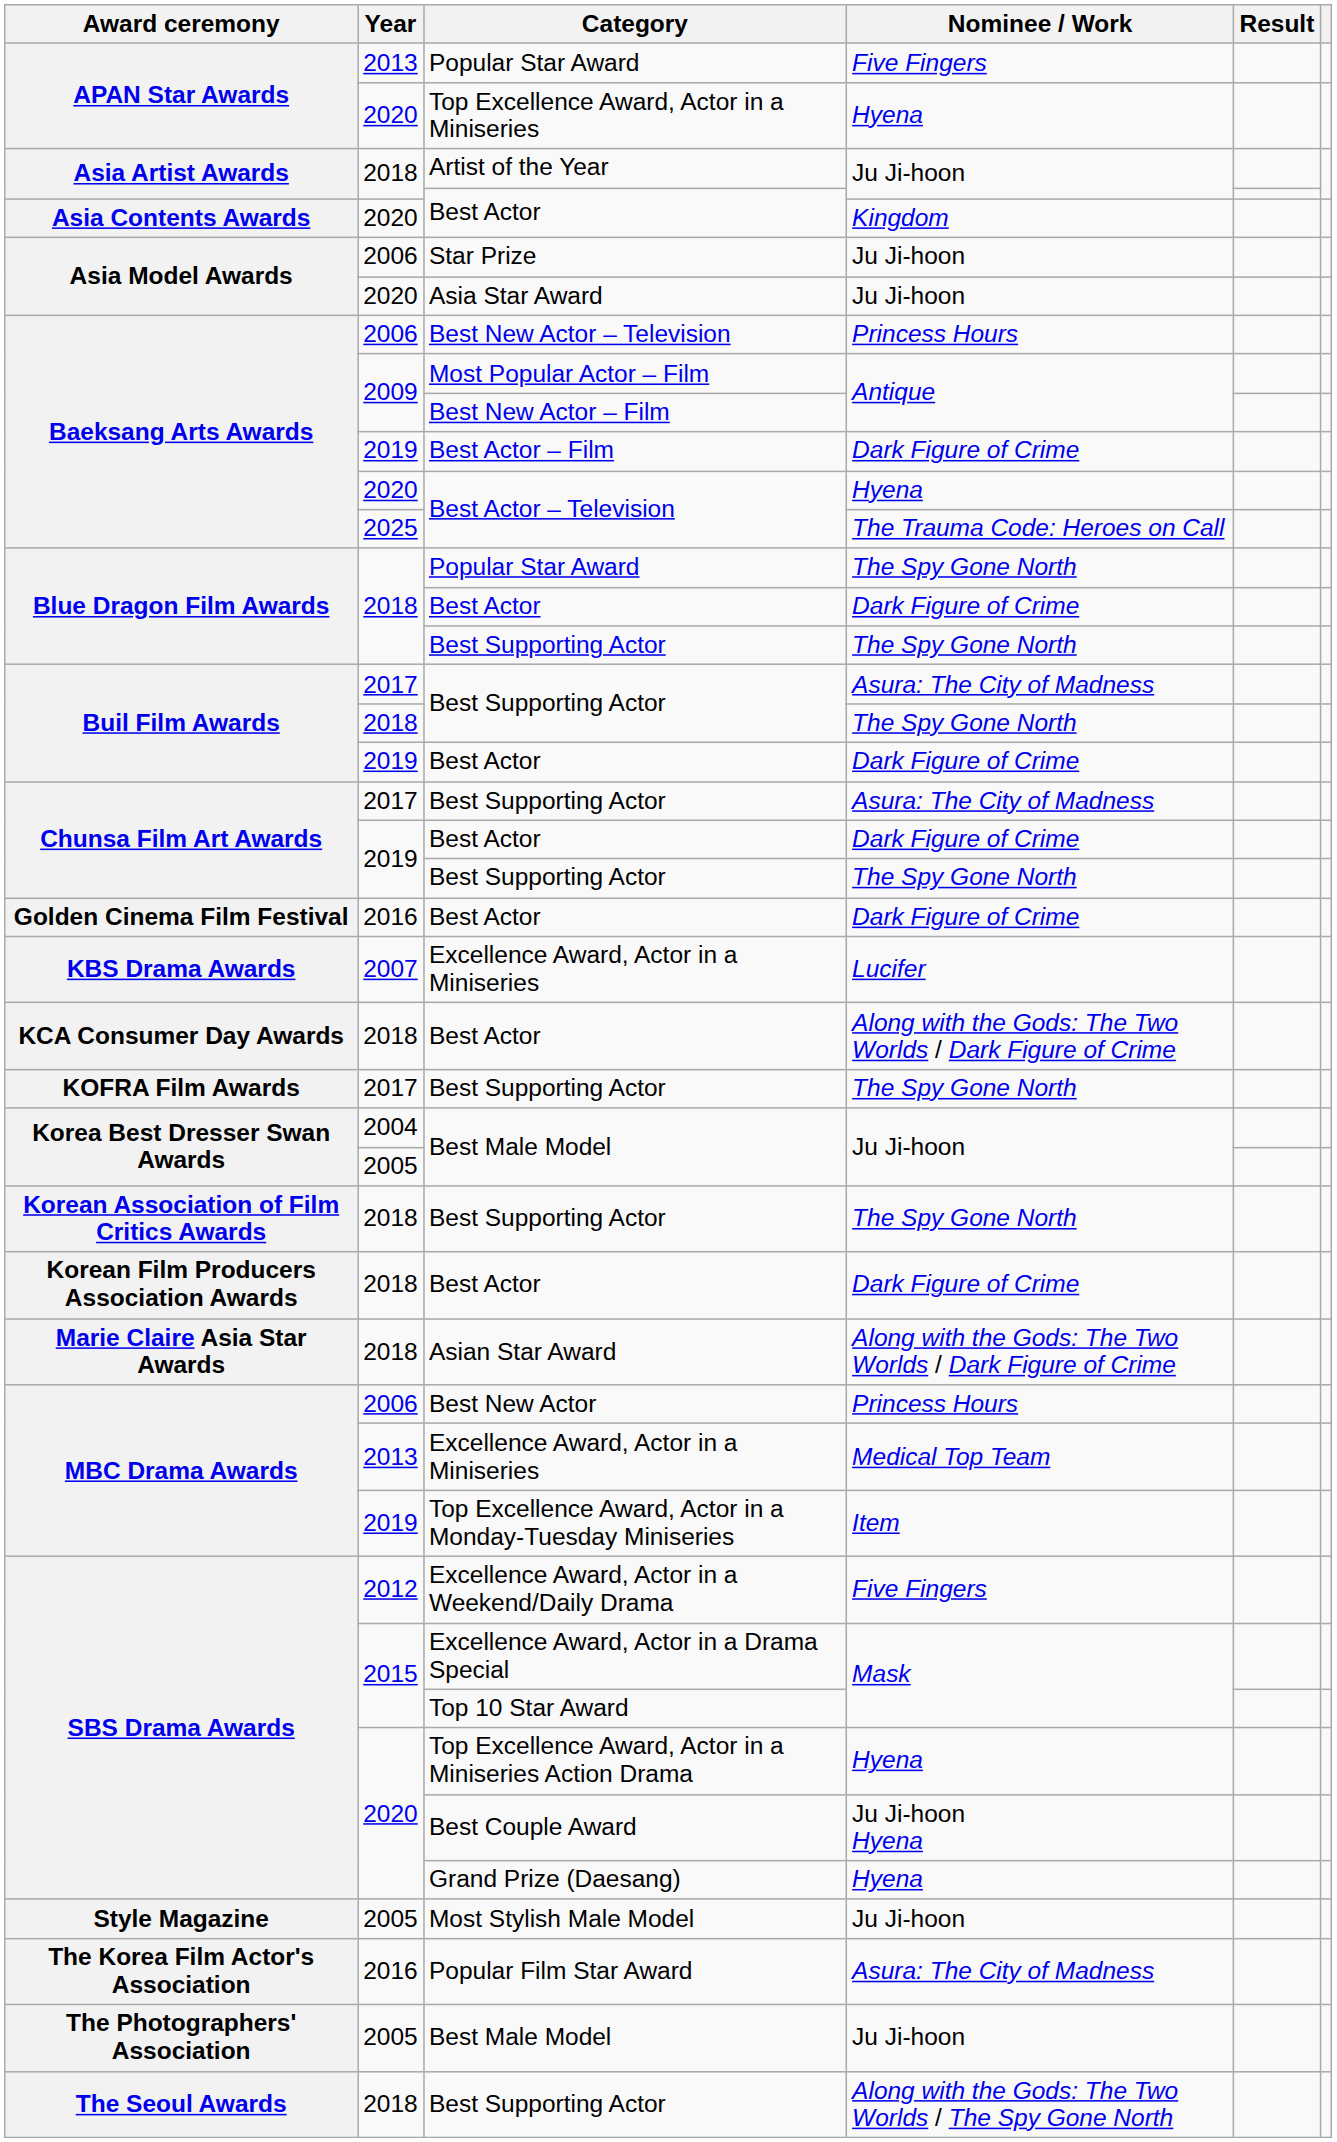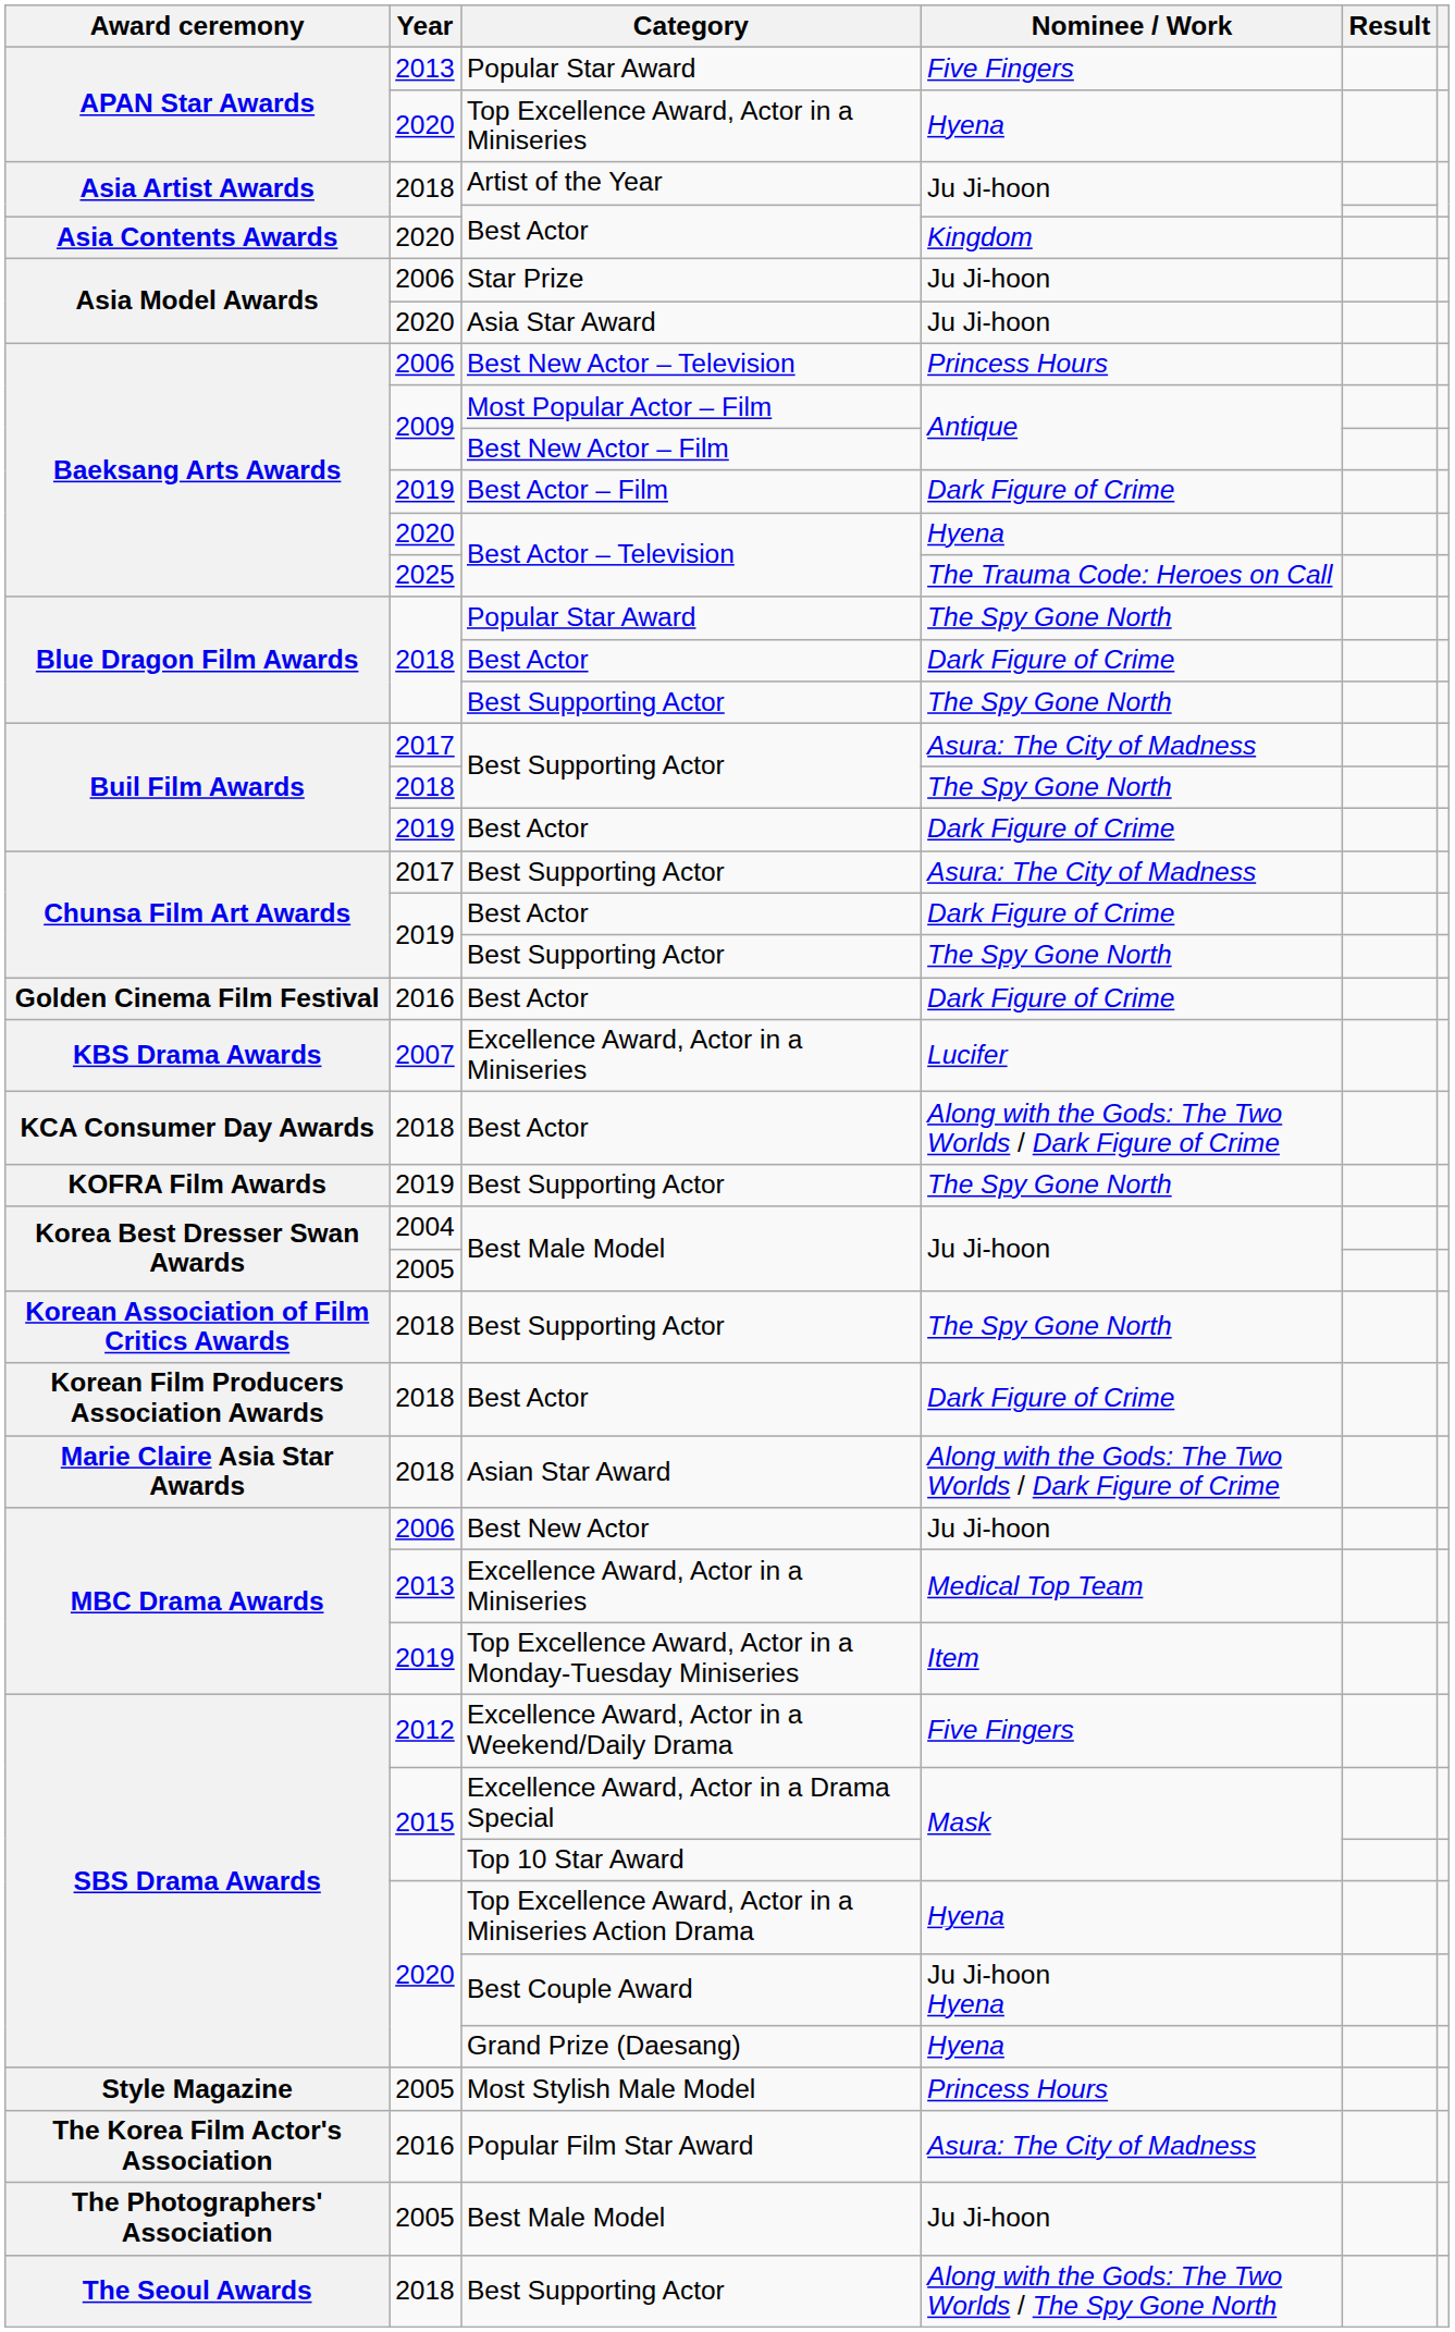 <table class="wikitable plainrowheaders sortable">
 <tr>
 <th scope="col">Award ceremony</th>
 <th scope="col">Year</th>
 <th scope="col">Category</th>
 <th scope="col">Nominee / Work</th>
 <th scope="col">Result</th>
 <th scope="col" class="unsortable"></th>
 </tr>
 <tr>
 <th scope="row" rowspan="2"><a href='#'>APAN Star Awards</a></th>
 <td style="text-align:center"><a href='#'>2013</a></td>
 <td>Popular Star Award</td>
 <td><em><a href='#'>Five Fingers</a></em></td>
 <td></td>
 <td style="text-align:center"></td>
 </tr>
 <tr>
 <td style="text-align:center"><a href='#'>2020</a></td>
 <td>Top Excellence Award, Actor in a Miniseries</td>
 <td><em><a href='#'>Hyena</a></em></td>
 <td></td>
 <td style="text-align:center"></td>
 </tr>
 <tr>
 <th scope="row" rowspan="2"><a href='#'>Asia Artist Awards</a></th>
 <td style="text-align:center" rowspan="2">2018</td>
 <td>Artist of the Year</td>
 <td rowspan="2">Ju Ji-hoon</td>
 <td></td>
 <td style="text-align:center" rowspan="2"></td>
 </tr>
 <tr>
 <td rowspan="2">Best Actor</td>
 <td></td>
 </tr>
 <tr>
 <th scope="row"><a href='#'>Asia Contents Awards</a></th>
 <td style="text-align:center">2020</td>
 <td><em><a href='#'>Kingdom</a></em></td>
 <td></td>
 <td style="text-align:center"></td>
 </tr>
 <tr>
 <th scope="row" rowspan="2">Asia Model Awards</th>
 <td style="text-align:center">2006</td>
 <td>Star Prize</td>
 <td>Ju Ji-hoon</td>
 <td></td>
 <td style="text-align:center"></td>
 </tr>
 <tr>
 <td style="text-align:center">2020</td>
 <td>Asia Star Award</td>
 <td>Ju Ji-hoon</td>
 <td></td>
 <td style="text-align:center"></td>
 </tr>
 <tr>
 <th scope="row" rowspan="6"><a href='#'>Baeksang Arts Awards</a></th>
 <td style="text-align:center"><a href='#'>2006</a></td>
 <td><a href='#'>Best New Actor – Television</a></td>
 <td><em><a href='#'>Princess Hours</a></em></td>
 <td></td>
 <td></td>
 </tr>
 <tr>
 <td style="text-align:center" rowspan="2"><a href='#'>2009</a></td>
 <td><a href='#'>Most Popular Actor – Film</a></td>
 <td rowspan="2"><em><a href='#'>Antique</a></em></td>
 <td></td>
 <td style="text-align:center"></td>
 </tr>
 <tr>
 <td><a href='#'>Best New Actor – Film</a></td>
 <td></td>
 <td></td>
 </tr>
 <tr>
 <td style="text-align:center"><a href='#'>2019</a></td>
 <td><a href='#'>Best Actor – Film</a></td>
 <td><em><a href='#'>Dark Figure of Crime</a></em></td>
 <td></td>
 <td style="text-align:center"></td>
 </tr>
 <tr>
 <td style="text-align:center"><a href='#'>2020</a></td>
 <td rowspan="2"><a href='#'>Best Actor – Television</a></td>
 <td><em><a href='#'>Hyena</a></em></td>
 <td></td>
 <td style="text-align:center"></td>
 </tr>
 <tr>
 <td style="text-align:center"><a href='#'>2025</a></td>
 <td><em><a href='#'>The Trauma Code: Heroes on Call</a></em></td>
 <td></td>
 <td style="text-align:center"></td>
 </tr>
 <tr>
 <th scope="row" rowspan="3"><a href='#'>Blue Dragon Film Awards</a></th>
 <td style="text-align:center" rowspan="3"><a href='#'>2018</a></td>
 <td><a href='#'>Popular Star Award</a></td>
 <td><em><a href='#'>The Spy Gone North</a></em></td>
 <td></td>
 <td style="text-align:center"></td>
 </tr>
 <tr>
 <td><a href='#'>Best Actor</a></td>
 <td><em><a href='#'>Dark Figure of Crime</a></em></td>
 <td></td>
 <td style="text-align:center"></td>
 </tr>
 <tr>
 <td><a href='#'>Best Supporting Actor</a></td>
 <td><em><a href='#'>The Spy Gone North</a></em></td>
 <td></td>
 <td></td>
 </tr>
 <tr>
 <th scope="row" rowspan="3"><a href='#'>Buil Film Awards</a></th>
 <td style="text-align:center"><a href='#'>2017</a></td>
 <td rowspan="2">Best Supporting Actor</td>
 <td><em><a href='#'>Asura: The City of Madness</a></em></td>
 <td></td>
 <td></td>
 </tr>
 <tr>
 <td style="text-align:center"><a href='#'>2018</a></td>
 <td><em><a href='#'>The Spy Gone North</a></em></td>
 <td></td>
 <td style="text-align:center"></td>
 </tr>
 <tr>
 <td style="text-align:center"><a href='#'>2019</a></td>
 <td>Best Actor</td>
 <td><em><a href='#'>Dark Figure of Crime</a></em></td>
 <td></td>
 <td style="text-align:center"></td>
 </tr>
 <tr>
 <th scope="row" rowspan="3"><a href='#'>Chunsa Film Art Awards</a></th>
 <td style="text-align:center">2017</td>
 <td>Best Supporting Actor</td>
 <td><em><a href='#'>Asura: The City of Madness</a></em></td>
 <td></td>
 <td></td>
 </tr>
 <tr>
 <td style="text-align:center" rowspan="2">2019</td>
 <td>Best Actor</td>
 <td><em><a href='#'>Dark Figure of Crime</a></em></td>
 <td></td>
 <td style="text-align:center"></td>
 </tr>
 <tr>
 <td>Best Supporting Actor</td>
 <td><em><a href='#'>The Spy Gone North</a></em></td>
 <td></td>
 <td style="text-align:center"></td>
 </tr>
 <tr>
 <th scope="row">Golden Cinema Film Festival</th>
 <td style="text-align:center">2016</td>
 <td>Best Actor</td>
 <td><em><a href='#'>Dark Figure of Crime</a></em></td>
 <td></td>
 <td style="text-align:center"></td>
 </tr>
 <tr>
 <th scope="row"><a href='#'>KBS Drama Awards</a></th>
 <td style="text-align:center"><a href='#'>2007</a></td>
 <td>Excellence Award, Actor in a Miniseries</td>
 <td><em><a href='#'>Lucifer</a></em></td>
 <td></td>
 <td></td>
 </tr>
 <tr>
 <th scope="row">KCA Consumer Day Awards</th>
 <td style="text-align:center">2018</td>
 <td>Best Actor</td>
 <td><em><a href='#'>Along with the Gods: The Two Worlds</a></em> / <em><a href='#'>Dark Figure of Crime</a></em></td>
 <td></td>
 <td style="text-align:center"></td>
 </tr>
 <tr>
 <th scope="row">KOFRA Film Awards</th>
-<td style="text-align:center">2017</td>
+<td style="text-align:center">2019</td>
 <td>Best Supporting Actor</td>
 <td><em><a href='#'>The Spy Gone North</a></em></td>
 <td></td>
 <td style="text-align:center"></td>
 </tr>
 <tr>
 <th scope="row" rowspan="2">Korea Best Dresser Swan Awards</th>
 <td style="text-align:center">2004</td>
 <td rowspan="2">Best Male Model</td>
 <td rowspan="2">Ju Ji-hoon</td>
 <td></td>
 <td style="text-align:center"></td>
 </tr>
 <tr>
 <td style="text-align:center">2005</td>
 <td></td>
 <td></td>
 </tr>
 <tr>
 <th scope="row"><a href='#'>Korean Association of Film Critics Awards</a></th>
 <td style="text-align:center">2018</td>
 <td>Best Supporting Actor</td>
 <td><em><a href='#'>The Spy Gone North</a></em></td>
 <td></td>
 <td style="text-align:center"></td>
 </tr>
 <tr>
 <th scope="row">Korean Film Producers Association Awards</th>
 <td style="text-align:center">2018</td>
 <td>Best Actor</td>
 <td><em><a href='#'>Dark Figure of Crime</a></em></td>
 <td></td>
 <td style="text-align:center"></td>
 </tr>
 <tr>
 <th scope="row"><a href='#'>Marie Claire</a> Asia Star Awards</th>
 <td style="text-align:center">2018</td>
 <td>Asian Star Award</td>
 <td><em><a href='#'>Along with the Gods: The Two Worlds</a></em> / <em><a href='#'>Dark Figure of Crime</a></em></td>
 <td></td>
 <td style="text-align:center"></td>
 </tr>
 <tr>
 <th scope="row" rowspan="3"><a href='#'>MBC Drama Awards</a></th>
 <td style="text-align:center"><a href='#'>2006</a></td>
 <td>Best New Actor</td>
-<td><em><a href='#'>Princess Hours</a></em></td>
+<td>Ju Ji-hoon</td>
 <td></td>
 <td style="text-align:center"></td>
 </tr>
 <tr>
 <td style="text-align:center"><a href='#'>2013</a></td>
 <td>Excellence Award, Actor in a Miniseries</td>
 <td><em><a href='#'>Medical Top Team</a></em></td>
 <td></td>
 <td></td>
 </tr>
 <tr>
 <td style="text-align:center"><a href='#'>2019</a></td>
 <td>Top Excellence Award, Actor in a Monday-Tuesday Miniseries</td>
 <td><em><a href='#'>Item</a></em></td>
 <td></td>
 <td></td>
 </tr>
 <tr>
 <th scope="row" rowspan="6"><a href='#'>SBS Drama Awards</a></th>
 <td style="text-align:center"><a href='#'>2012</a></td>
 <td>Excellence Award, Actor in a Weekend/Daily Drama</td>
 <td><em><a href='#'>Five Fingers</a></em></td>
 <td></td>
 <td></td>
 </tr>
 <tr>
 <td style="text-align:center" rowspan="2"><a href='#'>2015</a></td>
 <td>Excellence Award, Actor in a Drama Special</td>
 <td rowspan="2"><em><a href='#'>Mask</a></em></td>
 <td></td>
 <td style="text-align:center"></td>
 </tr>
 <tr>
 <td>Top 10 Star Award</td>
 <td></td>
 <td style="text-align:center"></td>
 </tr>
 <tr>
 <td style="text-align:center" rowspan="3"><a href='#'>2020</a></td>
 <td>Top Excellence Award, Actor in a Miniseries Action Drama</td>
 <td><em><a href='#'>Hyena</a></em></td>
 <td></td>
 <td style="text-align:center"></td>
 </tr>
 <tr>
 <td>Best Couple Award</td>
 <td>Ju Ji-hoon <br><em><a href='#'>Hyena</a></em></td>
 <td></td>
 <td style="text-align:center"></td>
 </tr>
 <tr>
 <td>Grand Prize (Daesang)</td>
 <td><em><a href='#'>Hyena</a></em></td>
 <td></td>
 <td style="text-align:center"></td>
 </tr>
 <tr>
 <th scope="row">Style Magazine</th>
 <td style="text-align:center">2005</td>
 <td>Most Stylish Male Model</td>
-<td>Ju Ji-hoon</td>
+<td><em><a href='#'>Princess Hours</a></em></td>
 <td></td>
 <td></td>
 </tr>
 <tr>
 <th scope="row">The Korea Film Actor's Association</th>
 <td style="text-align:center">2016</td>
 <td>Popular Film Star Award</td>
 <td><em><a href='#'>Asura: The City of Madness</a></em></td>
 <td></td>
 <td style="text-align:center"></td>
 </tr>
 <tr>
 <th scope="row">The Photographers' Association</th>
 <td style="text-align:center">2005</td>
 <td>Best Male Model</td>
 <td>Ju Ji-hoon</td>
 <td></td>
 <td style="text-align:center"></td>
 </tr>
 <tr>
 <th scope="row"><a href='#'>The Seoul Awards</a></th>
 <td style="text-align:center">2018</td>
 <td>Best Supporting Actor</td>
 <td><em><a href='#'>Along with the Gods: The Two Worlds</a></em> / <em><a href='#'>The Spy Gone North</a></em></td>
 <td></td>
 <td style="text-align:center"></td>
 </tr>
 <tr>
 </tr>
 </table>
